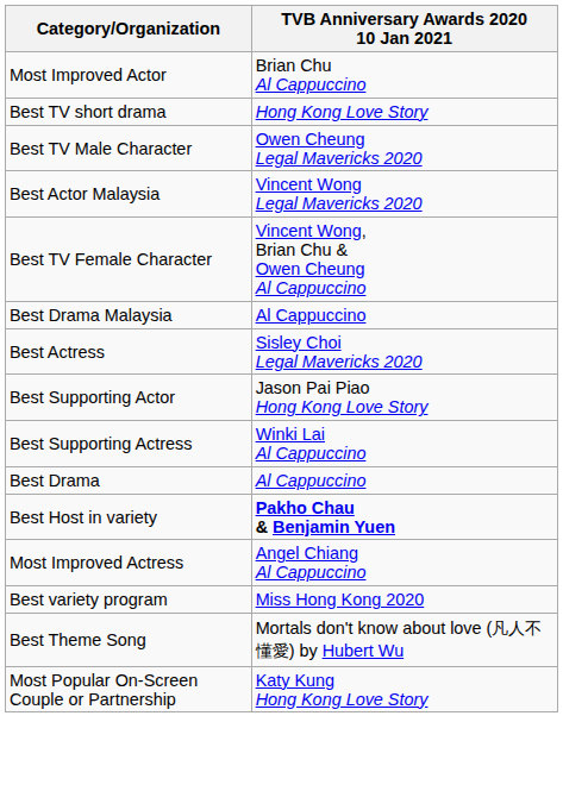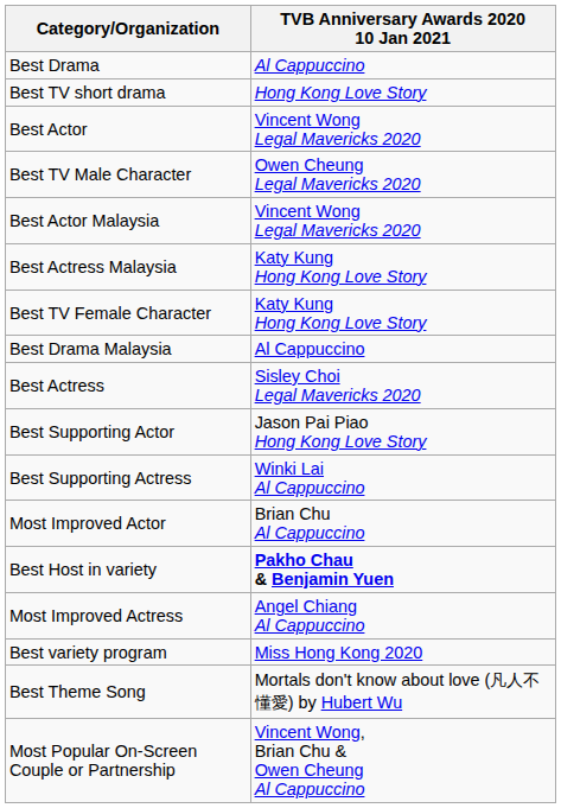 <table class="wikitable" style="font-size: 90%;">
 <tr>
 <th style="width:200px;">Category/Organization</th>
 <th style="width:250px;">TVB Anniversary Awards 2020 <br> 10 Jan 2021 <br></th>
 </tr>
 <tr>
-<td>Most Improved Actor</td>
-<td>Brian Chu <br> <em><a href='#'>Al Cappuccino</a></em></td>
+<td>Best Drama</td>
+<td><em><a href='#'>Al Cappuccino</a></em></td>
 </tr>
 <tr>
 <td>Best TV short drama</td>
 <td><em><a href='#'>Hong Kong Love Story</a></em></td>
+</tr>
+<tr>
+<td>Best Actor</td>
+<td><a href='#'>Vincent Wong</a> <br> <em><a href='#'>Legal Mavericks 2020</a></em></td>
 </tr>
 <tr>
 <td>Best TV Male Character</td>
 <td><a href='#'>Owen Cheung</a> <br> <em><a href='#'>Legal Mavericks 2020</a></em></td>
 </tr>
 <tr>
 <td>Best Actor Malaysia</td>
 <td><a href='#'>Vincent Wong</a> <br> <em><a href='#'>Legal Mavericks 2020</a></em></td>
 </tr>
 <tr>
+<td>Best Actress Malaysia</td>
+<td><a href='#'>Katy Kung</a> <br> <em><a href='#'>Hong Kong Love Story</a></em></td>
+</tr>
+<tr>
 <td>Best TV Female Character</td>
-<td><a href='#'>Vincent Wong</a>, <br> Brian Chu & <br> <a href='#'>Owen Cheung</a> <br> <em><a href='#'>Al Cappuccino</a></em></td>
+<td><a href='#'>Katy Kung</a> <br> <em><a href='#'>Hong Kong Love Story</a></em></td>
 </tr>
 <tr>
 <td>Best Drama Malaysia</td>
 <td><a href='#'>Al Cappuccino</a></td>
 </tr>
 <tr>
 <td>Best Actress</td>
 <td><a href='#'>Sisley Choi</a>  <br> <em><a href='#'>Legal Mavericks 2020</a></em></td>
 </tr>
 <tr>
 <td>Best Supporting Actor</td>
 <td>Jason Pai Piao <br> <em><a href='#'>Hong Kong Love Story</a></em></td>
 </tr>
 <tr>
 <td>Best Supporting Actress</td>
 <td><a href='#'>Winki Lai</a> <br> <em><a href='#'>Al Cappuccino</a></em></td>
 </tr>
 <tr>
-<td>Best Drama</td>
-<td><em><a href='#'>Al Cappuccino</a></em></td>
+<td>Most Improved Actor</td>
+<td>Brian Chu <br> <em><a href='#'>Al Cappuccino</a></em></td>
 </tr>
 <tr>
 <td>Best Host in variety</td>
 <td><strong><a href='#'>Pakho Chau</a> <br> & <a href='#'>Benjamin Yuen</a></strong></td>
 </tr>
 <tr>
 <td>Most Improved Actress</td>
 <td><a href='#'>Angel Chiang</a> <br> <em><a href='#'>Al Cappuccino</a></em></td>
 </tr>
 <tr>
 <td>Best variety program</td>
 <td><a href='#'>Miss Hong Kong 2020</a></td>
 </tr>
 <tr>
 <td>Best Theme Song</td>
 <td>Mortals don't know about love (凡人不懂愛) by <a href='#'>Hubert Wu</a></td>
 </tr>
 <tr>
 <td>Most Popular On-Screen Couple or Partnership</td>
-<td><a href='#'>Katy Kung</a> <br> <em><a href='#'>Hong Kong Love Story</a></em></td>
+<td><a href='#'>Vincent Wong</a>, <br> Brian Chu & <br> <a href='#'>Owen Cheung</a> <br> <em><a href='#'>Al Cappuccino</a></em></td>
 </tr>
 </table>
